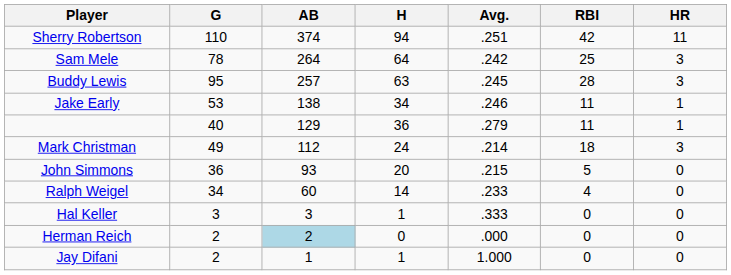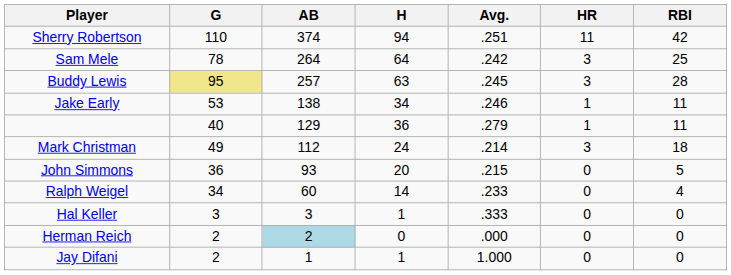 <table class="wikitable sortable">
 <tr>
 <th bgcolor="#DDDDFF" width="16%">Player</th>
 <th bgcolor="#DDDDFF" width="9%">G</th>
 <th bgcolor="#DDDDFF" width="9%">AB</th>
 <th bgcolor="#DDDDFF" width="9%">H</th>
 <th bgcolor="#DDDDFF" width="9%">Avg.</th>
+<th bgcolor="#DDDDFF" width="9%">HR</th>
 <th bgcolor="#DDDDFF" width="9%">RBI</th>
-<th bgcolor="#DDDDFF" width="9%">HR</th>
 </tr>
 <tr align="center">
 <td><a href='#'>Sherry Robertson</a></td>
 <td>110</td>
 <td>374</td>
 <td>94</td>
 <td>.251</td>
+<td>11</td>
 <td>42</td>
-<td>11</td>
 </tr>
 <tr align=center>
 <td><a href='#'>Sam Mele</a></td>
 <td>78</td>
 <td>264</td>
 <td>64</td>
 <td>.242</td>
+<td>3</td>
 <td>25</td>
-<td>3</td>
 </tr>
 <tr align=center>
 <td><a href='#'>Buddy Lewis</a></td>
-<td>95</td>
+<td style="background: khaki;">95</td>
 <td>257</td>
 <td>63</td>
 <td>.245</td>
+<td>3</td>
 <td>28</td>
-<td>3</td>
 </tr>
 <tr align=center>
 <td><a href='#'>Jake Early</a></td>
 <td>53</td>
 <td>138</td>
 <td>34</td>
 <td>.246</td>
+<td>1</td>
 <td>11</td>
-<td>1</td>
 </tr>
 <tr align=center>
 <td></td>
 <td>40</td>
 <td>129</td>
 <td>36</td>
 <td>.279</td>
+<td>1</td>
 <td>11</td>
-<td>1</td>
 </tr>
 <tr align="center">
 <td><a href='#'>Mark Christman</a></td>
 <td>49</td>
 <td>112</td>
 <td>24</td>
 <td>.214</td>
+<td>3</td>
 <td>18</td>
-<td>3</td>
 </tr>
 <tr align=center>
 <td><a href='#'>John Simmons</a></td>
 <td>36</td>
 <td>93</td>
 <td>20</td>
 <td>.215</td>
+<td>0</td>
 <td>5</td>
-<td>0</td>
 </tr>
 <tr align=center>
 <td><a href='#'>Ralph Weigel</a></td>
 <td>34</td>
 <td>60</td>
 <td>14</td>
 <td>.233</td>
+<td>0</td>
 <td>4</td>
-<td>0</td>
 </tr>
 <tr align=center>
 <td><a href='#'>Hal Keller</a></td>
 <td>3</td>
 <td>3</td>
 <td>1</td>
 <td>.333</td>
 <td>0</td>
 <td>0</td>
 </tr>
 <tr align=center>
 <td><a href='#'>Herman Reich</a></td>
 <td>2</td>
 <td style="background: lightblue;">2</td>
 <td>0</td>
 <td>.000</td>
 <td>0</td>
 <td>0</td>
 </tr>
 <tr align=center>
 <td><a href='#'>Jay Difani</a></td>
 <td>2</td>
 <td>1</td>
 <td>1</td>
 <td>1.000</td>
 <td>0</td>
 <td>0</td>
 </tr>
 </table>
